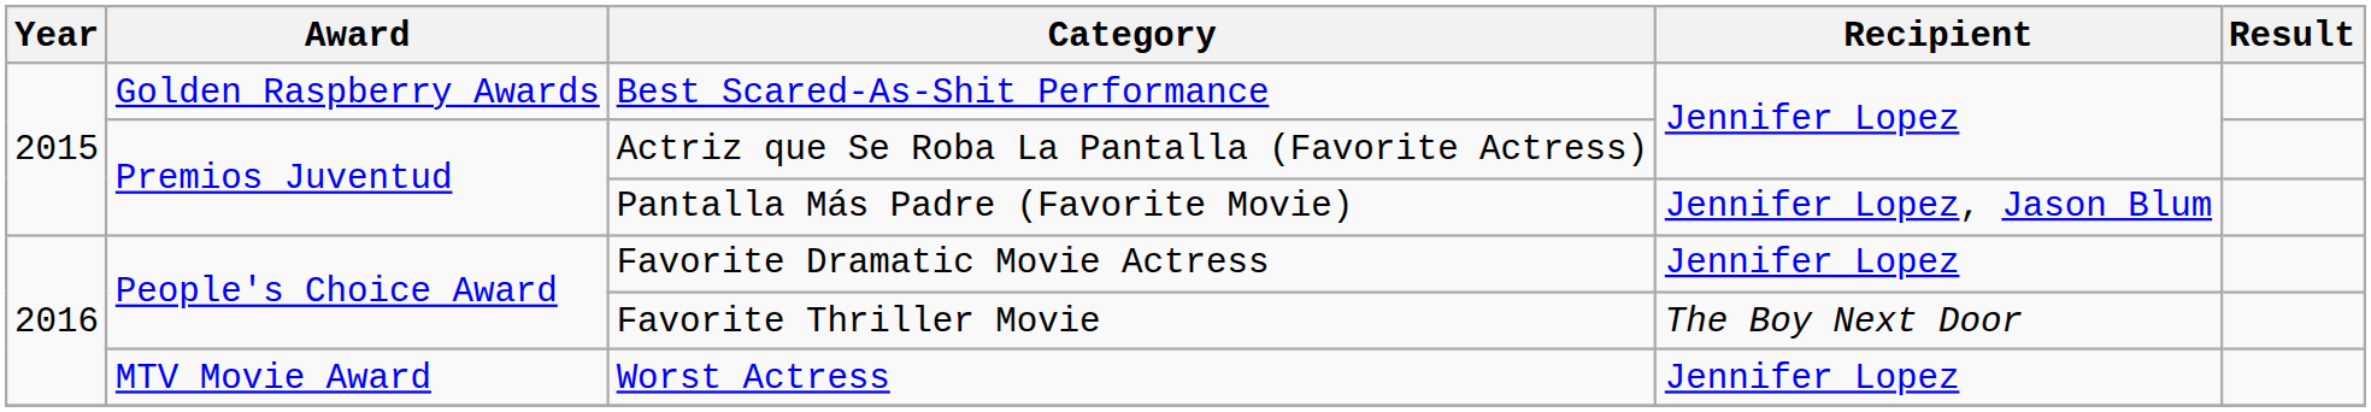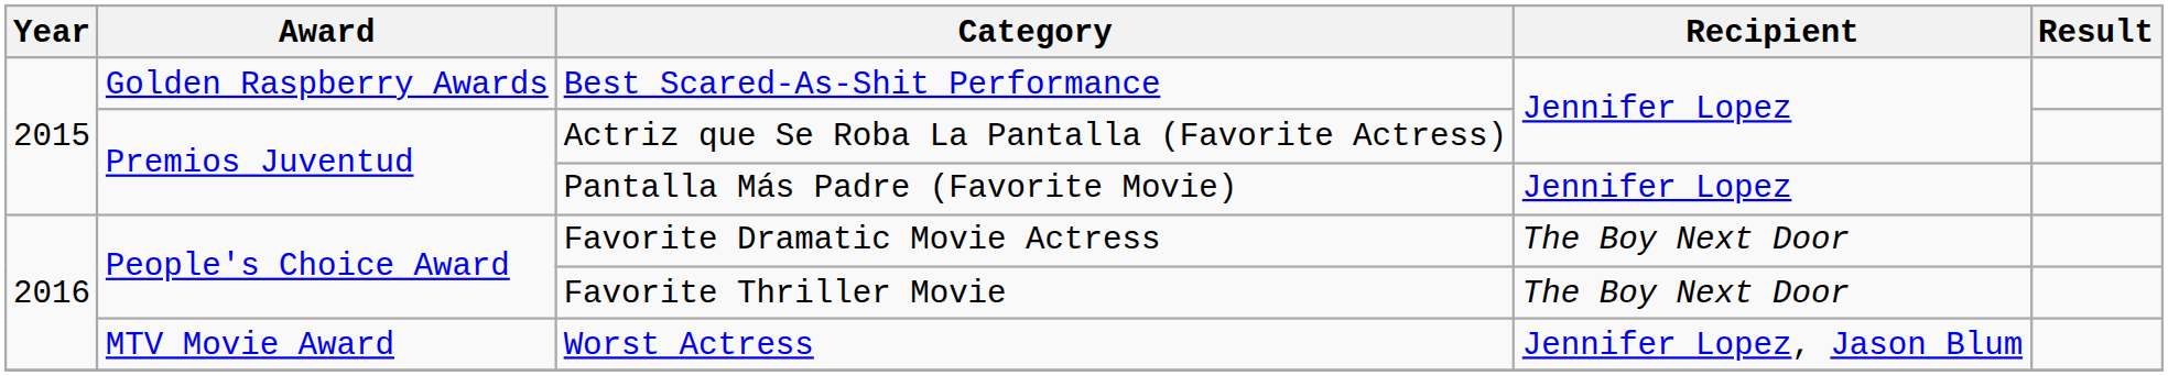 <table class="wikitable">
 <tr>
 <th>Year</th>
 <th>Award</th>
 <th>Category</th>
 <th>Recipient</th>
 <th>Result</th>
 </tr>
 <tr>
 <td rowspan="3">2015</td>
 <td><a href='#'>Golden Raspberry Awards</a></td>
 <td><a href='#'>Best Scared-As-Shit Performance</a></td>
 <td rowspan="2"><a href='#'>Jennifer Lopez</a></td>
 <td></td>
 </tr>
 <tr>
 <td rowspan="2"><a href='#'>Premios Juventud</a></td>
 <td>Actriz que Se Roba La Pantalla (Favorite Actress)</td>
 <td></td>
 </tr>
 <tr>
 <td>Pantalla Más Padre (Favorite Movie)</td>
-<td><a href='#'>Jennifer Lopez</a>, <a href='#'>Jason Blum</a></td>
+<td><a href='#'>Jennifer Lopez</a></td>
 <td></td>
 </tr>
 <tr>
 <td rowspan="3">2016</td>
 <td rowspan="2"><a href='#'>People's Choice Award</a></td>
 <td>Favorite Dramatic Movie Actress</td>
-<td><a href='#'>Jennifer Lopez</a></td>
+<td><em>The Boy Next Door</em></td>
 <td></td>
 </tr>
 <tr>
 <td>Favorite Thriller Movie</td>
 <td><em>The Boy Next Door</em></td>
 <td></td>
 </tr>
 <tr>
 <td><a href='#'>MTV Movie Award</a></td>
 <td><a href='#'>Worst Actress</a></td>
-<td><a href='#'>Jennifer Lopez</a></td>
+<td><a href='#'>Jennifer Lopez</a>, <a href='#'>Jason Blum</a></td>
 <td></td>
 </tr>
 <tr>
 </tr>
 </table>
